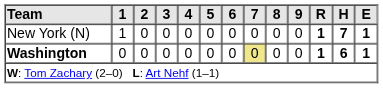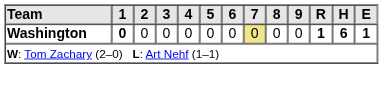 <table border=1 cellspacing=0 width=425 style="margin-left:3em;">
 <tr style="text-align:center; background-color:#e6e6e6;">
 <th align=left width=125>Team</th>
 <th width=25>1</th>
 <th width=25>2</th>
 <th width=25>3</th>
 <th width=25>4</th>
 <th width=25>5</th>
 <th width=25>6</th>
 <th width=25>7</th>
 <th width=25>8</th>
 <th width=25>9</th>
 <th width=25>R</th>
 <th width=25>H</th>
 <th width=25>E</th>
 </tr>
 <tr style="text-align:center;">
-<td align=left>New York (N)</td>
-<td>1</td>
-<td>0</td>
-<td>0</td>
-<td>0</td>
-<td>0</td>
-<td>0</td>
-<td>0</td>
-<td>0</td>
-<td>0</td>
-<td><strong>1</strong></td>
-<td><strong>7</strong></td>
-<td><strong>1</strong></td>
-</tr>
-<tr style="text-align:center;">
 <td align=left><strong>Washington</strong></td>
-<td>0</td>
+<td><strong>0</strong></td>
 <td>0</td>
 <td>0</td>
 <td>0</td>
 <td>0</td>
 <td>0</td>
 <td style="background: khaki;">0</td>
 <td>0</td>
 <td>0</td>
 <td><strong>1</strong></td>
 <td><strong>6</strong></td>
 <td><strong>1</strong></td>
 </tr>
 <tr style="text-align:left;">
 <td colspan=13><small><strong>W</strong>: <a href='#'>Tom Zachary</a> (2–0)   <strong>L</strong>: <a href='#'>Art Nehf</a> (1–1)</small></td>
 </tr>
 </table>
